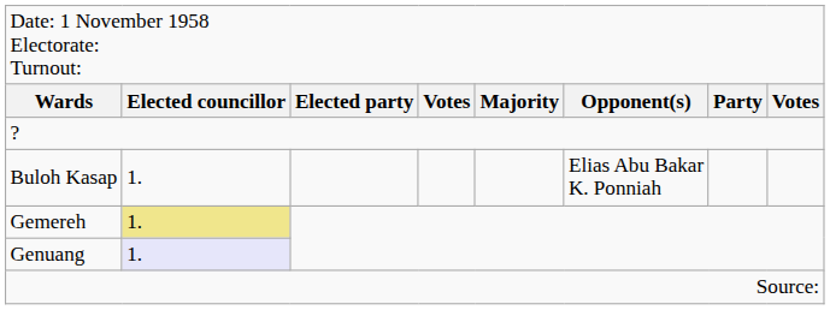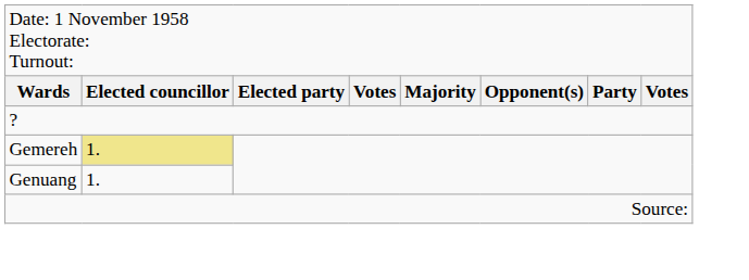 <table class=wikitable>
 <tr>
 <td colspan=8>Date: 1 November 1958<br>Electorate: <br>Turnout:</td>
 </tr>
 <tr>
 <th>Wards</th>
 <th>Elected councillor</th>
 <th>Elected party</th>
 <th>Votes</th>
 <th>Majority</th>
 <th>Opponent(s)</th>
 <th>Party</th>
 <th>Votes</th>
 </tr>
 <tr>
 <td colspan=8>? </td>
 </tr>
 <tr>
-<td>Buloh Kasap</td>
-<td>1.</td>
-<td></td>
-<td></td>
-<td></td>
-<td>Elias Abu Bakar<br>K. Ponniah</td>
-<td></td>
-<td></td>
-</tr>
-<tr>
 <td>Gemereh</td>
 <td style="background: khaki;">1.</td>
 </tr>
 <tr>
 <td>Genuang</td>
-<td style="background: lavender;">1.</td>
+<td>1.</td>
 </tr>
 <tr>
 <td colspan="8" style="text-align:right;">Source: </td>
 </tr>
 </table>
